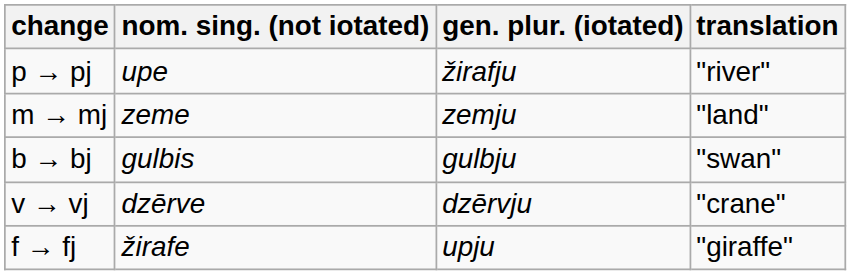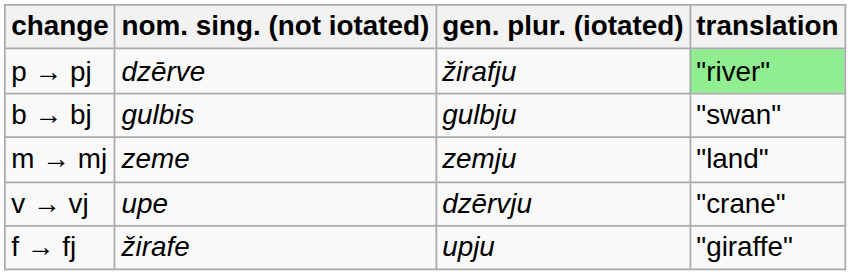 <table class="wikitable">
 <tr>
 <th>change</th>
 <th>nom. sing. (not iotated)</th>
 <th>gen. plur. (iotated)</th>
 <th>translation</th>
 </tr>
 <tr>
 <td>p → pj</td>
-<td><em>upe</em></td>
+<td><em>dzērve</em></td>
 <td><em>žirafju</em></td>
-<td>"river"</td>
+<td style="background: lightgreen;">"river"</td>
+</tr>
+<tr>
+<td>b → bj</td>
+<td><em>gulbis</em></td>
+<td><em>gulbju</em></td>
+<td>"swan"</td>
 </tr>
 <tr>
 <td>m → mj</td>
 <td><em>zeme</em></td>
 <td><em>zemju</em></td>
 <td>"land"</td>
 </tr>
 <tr>
-<td>b → bj</td>
-<td><em>gulbis</em></td>
-<td><em>gulbju</em></td>
-<td>"swan"</td>
-</tr>
-<tr>
 <td>v → vj</td>
-<td><em>dzērve</em></td>
+<td><em>upe</em></td>
 <td><em>dzērvju</em></td>
 <td>"crane"</td>
 </tr>
 <tr>
 <td>f → fj</td>
 <td><em>žirafe</em></td>
 <td><em>upju</em></td>
 <td>"giraffe"</td>
 </tr>
 </table>
